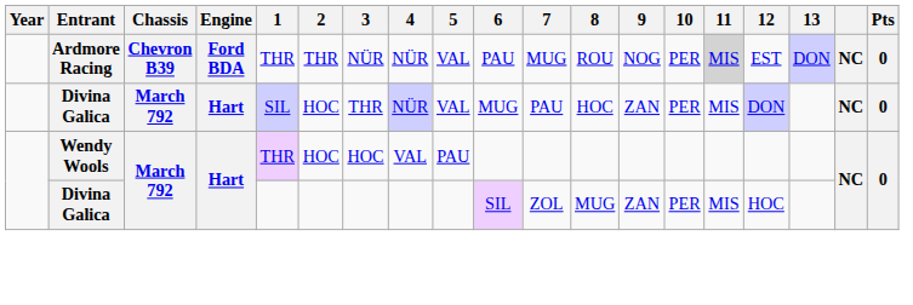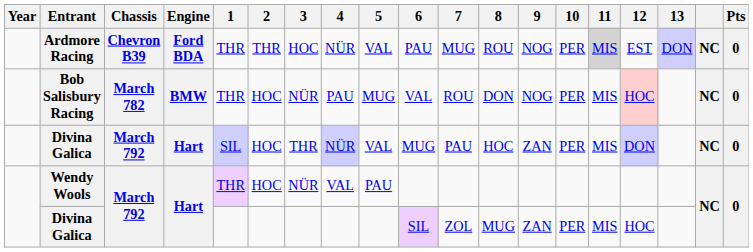 <table class="wikitable" style="text-align:center; font-size:90%">
 <tr>
 <th>Year</th>
 <th>Entrant</th>
 <th>Chassis</th>
 <th>Engine</th>
 <th>1</th>
 <th>2</th>
 <th>3</th>
 <th>4</th>
 <th>5</th>
 <th>6</th>
 <th>7</th>
 <th>8</th>
 <th>9</th>
 <th>10</th>
 <th>11</th>
 <th>12</th>
 <th>13</th>
 <th></th>
 <th>Pts</th>
 </tr>
 <tr>
 <td></td>
 <th>Ardmore Racing</th>
 <th><a href='#'>Chevron B39</a></th>
 <th><a href='#'>Ford BDA</a></th>
 <td><a href='#'>THR</a></td>
 <td><a href='#'>THR</a></td>
-<td><a href='#'>NÜR</a></td>
+<td><a href='#'>HOC</a></td>
 <td><a href='#'>NÜR</a></td>
 <td><a href='#'>VAL</a></td>
 <td><a href='#'>PAU</a></td>
 <td><a href='#'>MUG</a></td>
 <td><a href='#'>ROU</a></td>
 <td><a href='#'>NOG</a></td>
 <td><a href='#'>PER</a></td>
 <td style="background: lightgrey;"><a href='#'>MIS</a></td>
 <td><a href='#'>EST</a></td>
 <td style="background:#CFCFFF;"><a href='#'>DON</a><br></td>
+<th>NC</th>
+<th>0</th>
+</tr>
+<tr>
+<td></td>
+<th>Bob Salisbury Racing</th>
+<th><a href='#'>March 782</a></th>
+<th><a href='#'>BMW</a></th>
+<td><a href='#'>THR</a></td>
+<td><a href='#'>HOC</a></td>
+<td><a href='#'>NÜR</a></td>
+<td><a href='#'>PAU</a></td>
+<td><a href='#'>MUG</a></td>
+<td><a href='#'>VAL</a></td>
+<td><a href='#'>ROU</a></td>
+<td><a href='#'>DON</a></td>
+<td><a href='#'>NOG</a></td>
+<td><a href='#'>PER</a></td>
+<td><a href='#'>MIS</a></td>
+<td style="background:#FFCFCF;"><a href='#'>HOC</a><br></td>
+<td></td>
 <th>NC</th>
 <th>0</th>
 </tr>
 <tr>
 <td></td>
 <th>Divina Galica</th>
 <th><a href='#'>March 792</a></th>
 <th><a href='#'>Hart</a></th>
 <td style="background:#CFCFFF;"><a href='#'>SIL</a><br></td>
 <td><a href='#'>HOC</a></td>
 <td><a href='#'>THR</a></td>
 <td style="background:#CFCFFF;"><a href='#'>NÜR</a><br></td>
 <td><a href='#'>VAL</a></td>
 <td><a href='#'>MUG</a></td>
 <td><a href='#'>PAU</a></td>
 <td><a href='#'>HOC</a></td>
 <td><a href='#'>ZAN</a></td>
 <td><a href='#'>PER</a></td>
 <td><a href='#'>MIS</a></td>
 <td style="background:#CFCFFF;"><a href='#'>DON</a><br></td>
 <td></td>
 <th>NC</th>
 <th>0</th>
 </tr>
 <tr>
 <td rowspan=2></td>
 <th>Wendy Wools</th>
 <th rowspan=2><a href='#'>March 792</a></th>
 <th rowspan=2><a href='#'>Hart</a></th>
 <td style="background:#EFCFFF;"><a href='#'>THR</a><br></td>
 <td><a href='#'>HOC</a></td>
-<td><a href='#'>HOC</a></td>
+<td><a href='#'>NÜR</a></td>
 <td><a href='#'>VAL</a></td>
 <td><a href='#'>PAU</a></td>
 <td></td>
 <td></td>
 <td></td>
 <td></td>
 <td></td>
 <td></td>
 <td></td>
 <td></td>
 <th rowspan=2>NC</th>
 <th rowspan=2>0</th>
 </tr>
 <tr>
 <th>Divina Galica</th>
 <td></td>
 <td></td>
 <td></td>
 <td></td>
 <td></td>
 <td style="background:#EFCFFF;"><a href='#'>SIL</a><br></td>
 <td><a href='#'>ZOL</a></td>
 <td><a href='#'>MUG</a></td>
 <td><a href='#'>ZAN</a></td>
 <td><a href='#'>PER</a></td>
 <td><a href='#'>MIS</a></td>
 <td><a href='#'>HOC</a></td>
 <td></td>
 </tr>
 </table>
